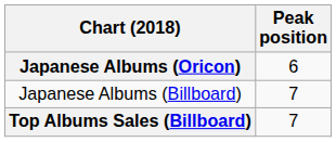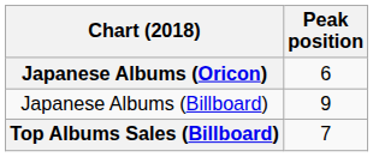 <table class="wikitable plainrowheaders" style="text-align:center">
 <tr>
 <th scope="col">Chart (2018)</th>
 <th scope="col">Peak<br> position</th>
 </tr>
 <tr>
 <th scope="row">Japanese Albums (<a href='#'>Oricon</a>)</th>
 <td>6</td>
 </tr>
 <tr>
 <td scope="row">Japanese Albums (<a href='#'>Billboard</a>)</td>
-<td>7</td>
+<td>9</td>
 </tr>
 <tr>
 <th scope="row">Top Albums Sales (<a href='#'>Billboard</a>)</th>
 <td>7</td>
 </tr>
 </table>
